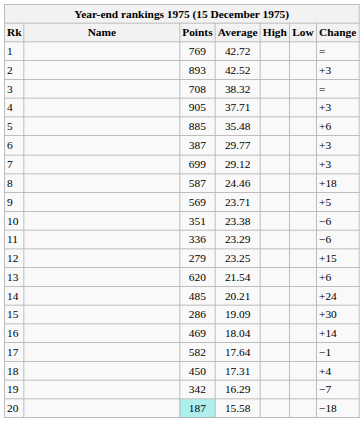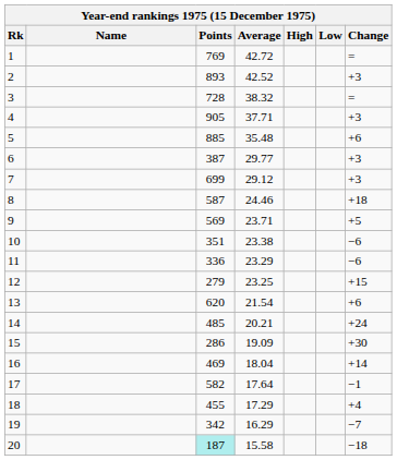 <table class="wikitable" style="font-size:95%">
 <tr>
 <th colspan="7">Year-end rankings 1975 (15 December 1975)</th>
 </tr>
 <tr valign="top">
 <th>Rk</th>
 <th width="200">Name</th>
 <th>Points</th>
 <th>Average</th>
 <th>High</th>
 <th>Low</th>
 <th>Change</th>
 </tr>
 <tr>
 <td>1</td>
 <td></td>
 <td align=center>769</td>
 <td align=center>42.72</td>
 <td></td>
 <td></td>
 <td> =</td>
 </tr>
 <tr>
 <td>2</td>
 <td></td>
 <td align=center>893</td>
 <td align=center>42.52</td>
 <td></td>
 <td></td>
 <td> +3</td>
 </tr>
 <tr>
 <td>3</td>
 <td></td>
-<td align=center>708</td>
+<td align=center>728</td>
 <td align=center>38.32</td>
 <td></td>
 <td></td>
 <td> =</td>
 </tr>
 <tr>
 <td>4</td>
 <td></td>
 <td align=center>905</td>
 <td align=center>37.71</td>
 <td></td>
 <td></td>
 <td> +3</td>
 </tr>
 <tr>
 <td>5</td>
 <td></td>
 <td align=center>885</td>
 <td align=center>35.48</td>
 <td></td>
 <td></td>
 <td> +6</td>
 </tr>
 <tr>
 <td>6</td>
 <td></td>
 <td align=center>387</td>
 <td align=center>29.77</td>
 <td></td>
 <td></td>
 <td> +3</td>
 </tr>
 <tr>
 <td>7</td>
 <td></td>
 <td align=center>699</td>
 <td align=center>29.12</td>
 <td></td>
 <td></td>
 <td> +3</td>
 </tr>
 <tr>
 <td>8</td>
 <td></td>
 <td align=center>587</td>
 <td align=center>24.46</td>
 <td></td>
 <td></td>
 <td> +18</td>
 </tr>
 <tr>
 <td>9</td>
 <td></td>
 <td align=center>569</td>
 <td align=center>23.71</td>
 <td></td>
 <td></td>
 <td> +5</td>
 </tr>
 <tr>
 <td>10</td>
 <td></td>
 <td align=center>351</td>
 <td align=center>23.38</td>
 <td></td>
 <td></td>
 <td> −6</td>
 </tr>
 <tr>
 <td>11</td>
 <td></td>
 <td align=center>336</td>
 <td align=center>23.29</td>
 <td></td>
 <td></td>
 <td> −6</td>
 </tr>
 <tr>
 <td>12</td>
 <td></td>
 <td align=center>279</td>
 <td align=center>23.25</td>
 <td></td>
 <td></td>
 <td> +15</td>
 </tr>
 <tr>
 <td>13</td>
 <td></td>
 <td align=center>620</td>
 <td align=center>21.54</td>
 <td></td>
 <td></td>
 <td> +6</td>
 </tr>
 <tr>
 <td>14</td>
 <td></td>
 <td align=center>485</td>
 <td align=center>20.21</td>
 <td></td>
 <td></td>
 <td> +24</td>
 </tr>
 <tr>
 <td>15</td>
 <td></td>
 <td align=center>286</td>
 <td align=center>19.09</td>
 <td></td>
 <td></td>
 <td> +30</td>
 </tr>
 <tr>
 <td>16</td>
 <td></td>
 <td align=center>469</td>
 <td align=center>18.04</td>
 <td></td>
 <td></td>
 <td> +14</td>
 </tr>
 <tr>
 <td>17</td>
 <td></td>
 <td align=center>582</td>
 <td align=center>17.64</td>
 <td></td>
 <td></td>
 <td> −1</td>
 </tr>
 <tr>
 <td>18</td>
 <td></td>
-<td align=center>450</td>
-<td align=center>17.31</td>
+<td align=center>455</td>
+<td align=center>17.29</td>
 <td></td>
 <td></td>
 <td> +4</td>
 </tr>
 <tr>
 <td>19</td>
 <td></td>
 <td align=center>342</td>
 <td align=center>16.29</td>
 <td></td>
 <td></td>
 <td> −7</td>
 </tr>
 <tr>
 <td>20</td>
 <td></td>
 <td align=center style="background: paleturquoise;">187</td>
 <td align=center>15.58</td>
 <td></td>
 <td></td>
 <td> −18</td>
 </tr>
 </table>
